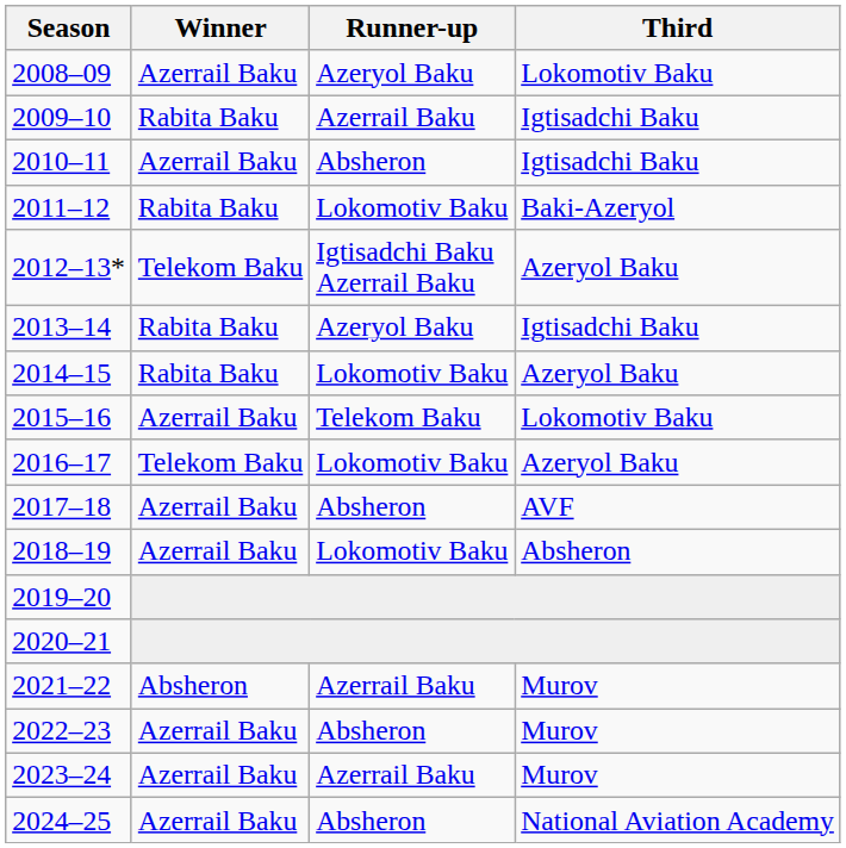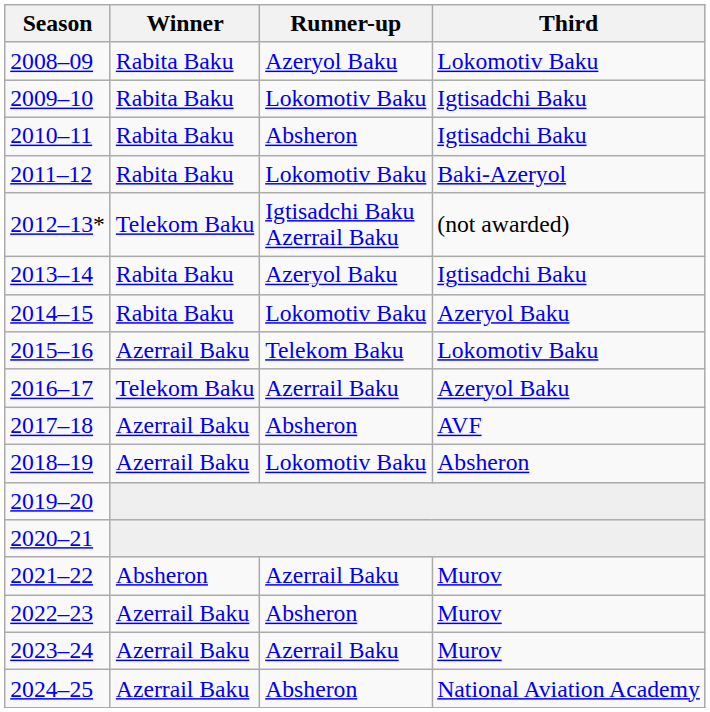 <table class="wikitable">
 <tr>
 <th>Season</th>
 <th>Winner</th>
 <th>Runner-up</th>
 <th>Third</th>
 </tr>
 <tr>
 <td><a href='#'>2008–09</a></td>
-<td><a href='#'>Azerrail Baku</a></td>
+<td><a href='#'>Rabita Baku</a></td>
 <td><a href='#'>Azeryol Baku</a></td>
 <td><a href='#'>Lokomotiv Baku</a></td>
 </tr>
 <tr>
 <td><a href='#'>2009–10</a></td>
 <td><a href='#'>Rabita Baku</a></td>
-<td><a href='#'>Azerrail Baku</a></td>
+<td><a href='#'>Lokomotiv Baku</a></td>
 <td><a href='#'>Igtisadchi Baku</a></td>
 </tr>
 <tr>
 <td><a href='#'>2010–11</a></td>
-<td><a href='#'>Azerrail Baku</a></td>
+<td><a href='#'>Rabita Baku</a></td>
 <td><a href='#'>Absheron</a></td>
 <td><a href='#'>Igtisadchi Baku</a></td>
 </tr>
 <tr>
 <td><a href='#'>2011–12</a></td>
 <td><a href='#'>Rabita Baku</a></td>
 <td><a href='#'>Lokomotiv Baku</a></td>
 <td><a href='#'>Baki-Azeryol</a></td>
 </tr>
 <tr>
 <td><a href='#'>2012–13</a>*</td>
 <td><a href='#'>Telekom Baku</a></td>
 <td><a href='#'>Igtisadchi Baku</a><br><a href='#'>Azerrail Baku</a></td>
-<td><a href='#'>Azeryol Baku</a></td>
+<td>(not awarded)</td>
 </tr>
 <tr>
 <td><a href='#'>2013–14</a></td>
 <td><a href='#'>Rabita Baku</a></td>
 <td><a href='#'>Azeryol Baku</a></td>
 <td><a href='#'>Igtisadchi Baku</a></td>
 </tr>
 <tr>
 <td><a href='#'>2014–15</a></td>
 <td><a href='#'>Rabita Baku</a></td>
 <td><a href='#'>Lokomotiv Baku</a></td>
 <td><a href='#'>Azeryol Baku</a></td>
 </tr>
 <tr>
 <td><a href='#'>2015–16</a></td>
 <td><a href='#'>Azerrail Baku</a></td>
 <td><a href='#'>Telekom Baku</a></td>
 <td><a href='#'>Lokomotiv Baku</a></td>
 </tr>
 <tr>
 <td><a href='#'>2016–17</a></td>
 <td><a href='#'>Telekom Baku</a></td>
-<td><a href='#'>Lokomotiv Baku</a></td>
+<td><a href='#'>Azerrail Baku</a></td>
 <td><a href='#'>Azeryol Baku</a></td>
 </tr>
 <tr>
 <td><a href='#'>2017–18</a></td>
 <td><a href='#'>Azerrail Baku</a></td>
 <td><a href='#'>Absheron</a></td>
 <td><a href='#'>AVF</a></td>
 </tr>
 <tr>
 <td><a href='#'>2018–19</a></td>
 <td><a href='#'>Azerrail Baku</a></td>
 <td><a href='#'>Lokomotiv Baku</a></td>
 <td><a href='#'>Absheron</a></td>
 </tr>
 <tr>
 <td><a href='#'>2019–20</a></td>
 <td colspan="3" style="background:#efefef"></td>
 </tr>
 <tr>
 <td><a href='#'>2020–21</a></td>
 <td colspan="3" style="background:#efefef"></td>
 </tr>
 <tr>
 <td><a href='#'>2021–22</a></td>
 <td><a href='#'>Absheron</a></td>
 <td><a href='#'>Azerrail Baku</a></td>
 <td><a href='#'>Murov</a></td>
 </tr>
 <tr>
 <td><a href='#'>2022–23</a></td>
 <td><a href='#'>Azerrail Baku</a></td>
 <td><a href='#'>Absheron</a></td>
 <td><a href='#'>Murov</a></td>
 </tr>
 <tr>
 <td><a href='#'>2023–24</a></td>
 <td><a href='#'>Azerrail Baku</a></td>
 <td><a href='#'>Azerrail Baku</a></td>
 <td><a href='#'>Murov</a></td>
 </tr>
 <tr>
 <td><a href='#'>2024–25</a></td>
 <td><a href='#'>Azerrail Baku</a></td>
 <td><a href='#'>Absheron</a></td>
 <td><a href='#'>National Aviation Academy</a></td>
 </tr>
 </table>
